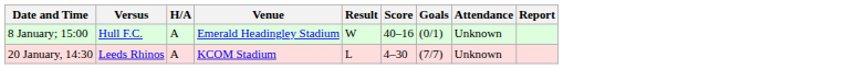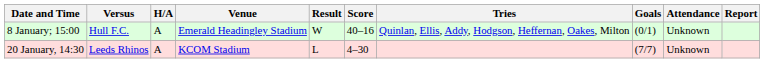 <table class="wikitable" style="font-size:85%;">
 <tr>
 <th>Date and Time</th>
 <th>Versus</th>
 <th>H/A</th>
 <th>Venue</th>
 <th>Result</th>
 <th>Score</th>
+<th>Tries</th>
 <th>Goals</th>
 <th>Attendance</th>
 <th>Report</th>
 </tr>
 <tr style="background:#ddffdd;">
 <td>8 January; 15:00</td>
 <td> <a href='#'>Hull F.C.</a></td>
 <td>A</td>
 <td><a href='#'>Emerald Headingley Stadium</a></td>
 <td>W</td>
 <td>40–16</td>
+<td><a href='#'>Quinlan</a>, <a href='#'>Ellis</a>, <a href='#'>Addy</a>, <a href='#'>Hodgson</a>, <a href='#'>Heffernan</a>, <a href='#'>Oakes</a>, Milton</td>
 <td>(0/1)</td>
 <td>Unknown</td>
 <td></td>
 </tr>
 <tr style="background:#ffdddd;">
 <td>20 January, 14:30</td>
 <td> <a href='#'>Leeds Rhinos</a></td>
 <td>A</td>
 <td><a href='#'>KCOM Stadium</a></td>
 <td>L</td>
 <td>4–30</td>
+<td></td>
 <td>(7/7)</td>
 <td>Unknown</td>
 <td></td>
 </tr>
 </table>
